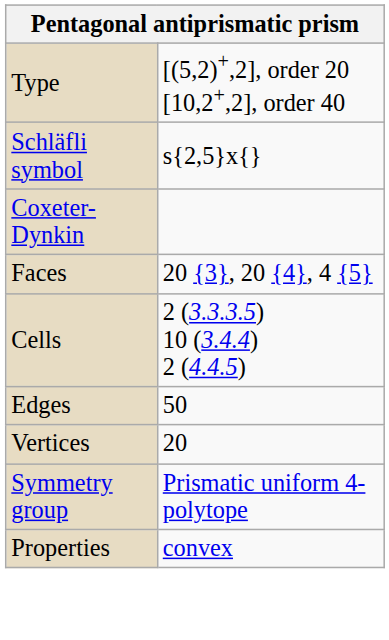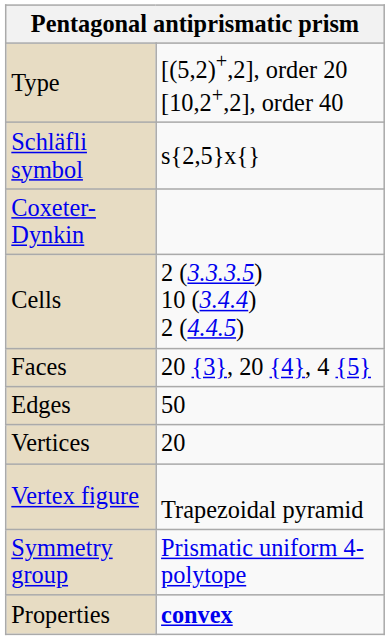 <table class="wikitable" align="right" style="margin-left:10px" width="250">
 <tr>
 <th bgcolor=#e7dcc3 colspan=2>Pentagonal antiprismatic prism</th>
 </tr>
 <tr>
 <td bgcolor=#e7dcc3>Type</td>
 <td>[(5,2)<sup>+</sup>,2], order 20<br>[10,2<sup>+</sup>,2], order 40</td>
 </tr>
 <tr>
 <td bgcolor=#e7dcc3><a href='#'>Schläfli symbol</a></td>
 <td>s{2,5}x{}</td>
 </tr>
 <tr>
 <td bgcolor=#e7dcc3><a href='#'>Coxeter-Dynkin</a></td>
 <td><br></td>
 </tr>
 <tr>
+<td bgcolor=#e7dcc3>Cells</td>
+<td>2 (<a href='#'><em>3.3.3.5</em></a>) <br>10 (<a href='#'><em>3.4.4</em></a>) <br>2 (<a href='#'><em>4.4.5</em></a>) </td>
+</tr>
+<tr>
 <td bgcolor=#e7dcc3>Faces</td>
 <td>20 <a href='#'>{3}</a>, 20 <a href='#'>{4}</a>, 4 <a href='#'>{5}</a></td>
-</tr>
-<tr>
-<td bgcolor=#e7dcc3>Cells</td>
-<td>2 (<a href='#'><em>3.3.3.5</em></a>) <br>10 (<a href='#'><em>3.4.4</em></a>) <br>2 (<a href='#'><em>4.4.5</em></a>) </td>
 </tr>
 <tr>
 <td bgcolor=#e7dcc3>Edges</td>
 <td>50</td>
 </tr>
 <tr>
 <td bgcolor=#e7dcc3>Vertices</td>
 <td>20</td>
 </tr>
 <tr>
+<td bgcolor=#e7dcc3><a href='#'>Vertex figure</a></td>
+<td><br>Trapezoidal pyramid</td>
+</tr>
+<tr>
 <td bgcolor=#e7dcc3><a href='#'>Symmetry group</a></td>
 <td><a href='#'>Prismatic uniform 4-polytope</a></td>
 </tr>
 <tr>
 <td bgcolor=#e7dcc3>Properties</td>
-<td><a href='#'>convex</a></td>
+<td><strong><a href='#'>convex</a></strong></td>
 </tr>
 </table>
